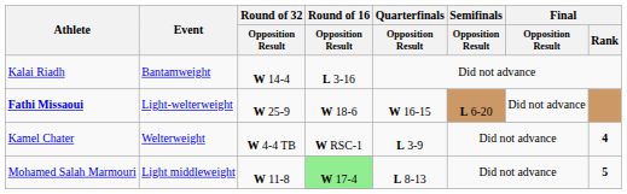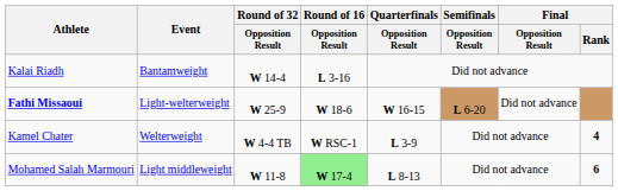 <table class=wikitable style="font-size:90%">
 <tr>
 <th rowspan="2">Athlete</th>
 <th rowspan="2">Event</th>
 <th>Round of 32</th>
 <th>Round of 16</th>
 <th>Quarterfinals</th>
 <th>Semifinals</th>
 <th colspan="2">Final</th>
 </tr>
 <tr>
 <th style="line-height:1em"><small>Opposition<br>Result</small></th>
 <th style="line-height:1em"><small>Opposition<br>Result</small></th>
 <th style="line-height:1em"><small>Opposition<br>Result</small></th>
 <th style="line-height:1em"><small>Opposition<br>Result</small></th>
 <th style="line-height:1em"><small>Opposition<br>Result</small></th>
 <th>Rank</th>
 </tr>
 <tr>
 <td><a href='#'>Kalai Riadh</a></td>
 <td><a href='#'>Bantamweight</a></td>
 <td align=center><br><strong>W</strong> 14-4</td>
 <td align=center><br><strong>L</strong> 3-16</td>
 <td colspan=4 align=center>Did not advance</td>
 </tr>
 <tr>
 <td><strong><a href='#'>Fathi Missaoui</a></strong></td>
 <td><a href='#'>Light-welterweight</a></td>
 <td align=center><br><strong>W</strong> 25-9</td>
 <td align=center><br><strong>W</strong> 18-6</td>
 <td align=center><br><strong>W</strong> 16-15</td>
 <td align="center" bgcolor='cc9966'><br><strong>L</strong> 6-20</td>
 <td align=center>Did not advance</td>
 <td align="center" bgcolor='cc9966'></td>
 </tr>
 <tr>
 <td><a href='#'>Kamel Chater</a></td>
 <td><a href='#'>Welterweight</a></td>
 <td align=center><br><strong>W</strong> 4-4 TB</td>
 <td align=center><br><strong>W</strong> RSC-1</td>
 <td align=center><br><strong>L</strong> 3-9</td>
 <td align=center colspan=2>Did not advance</td>
 <td align=center><strong>4</strong></td>
 </tr>
 <tr>
 <td><a href='#'>Mohamed Salah Marmouri</a></td>
 <td><a href='#'>Light middleweight</a></td>
 <td align=center><br><strong>W</strong> 11-8</td>
 <td align=center style="background: lightgreen;"><br><strong>W</strong> 17-4</td>
 <td align=center><br><strong>L</strong> 8-13</td>
 <td align=center colspan=2>Did not advance</td>
-<td align=center><strong>5</strong></td>
+<td align=center><strong>6</strong></td>
 </tr>
 </table>
